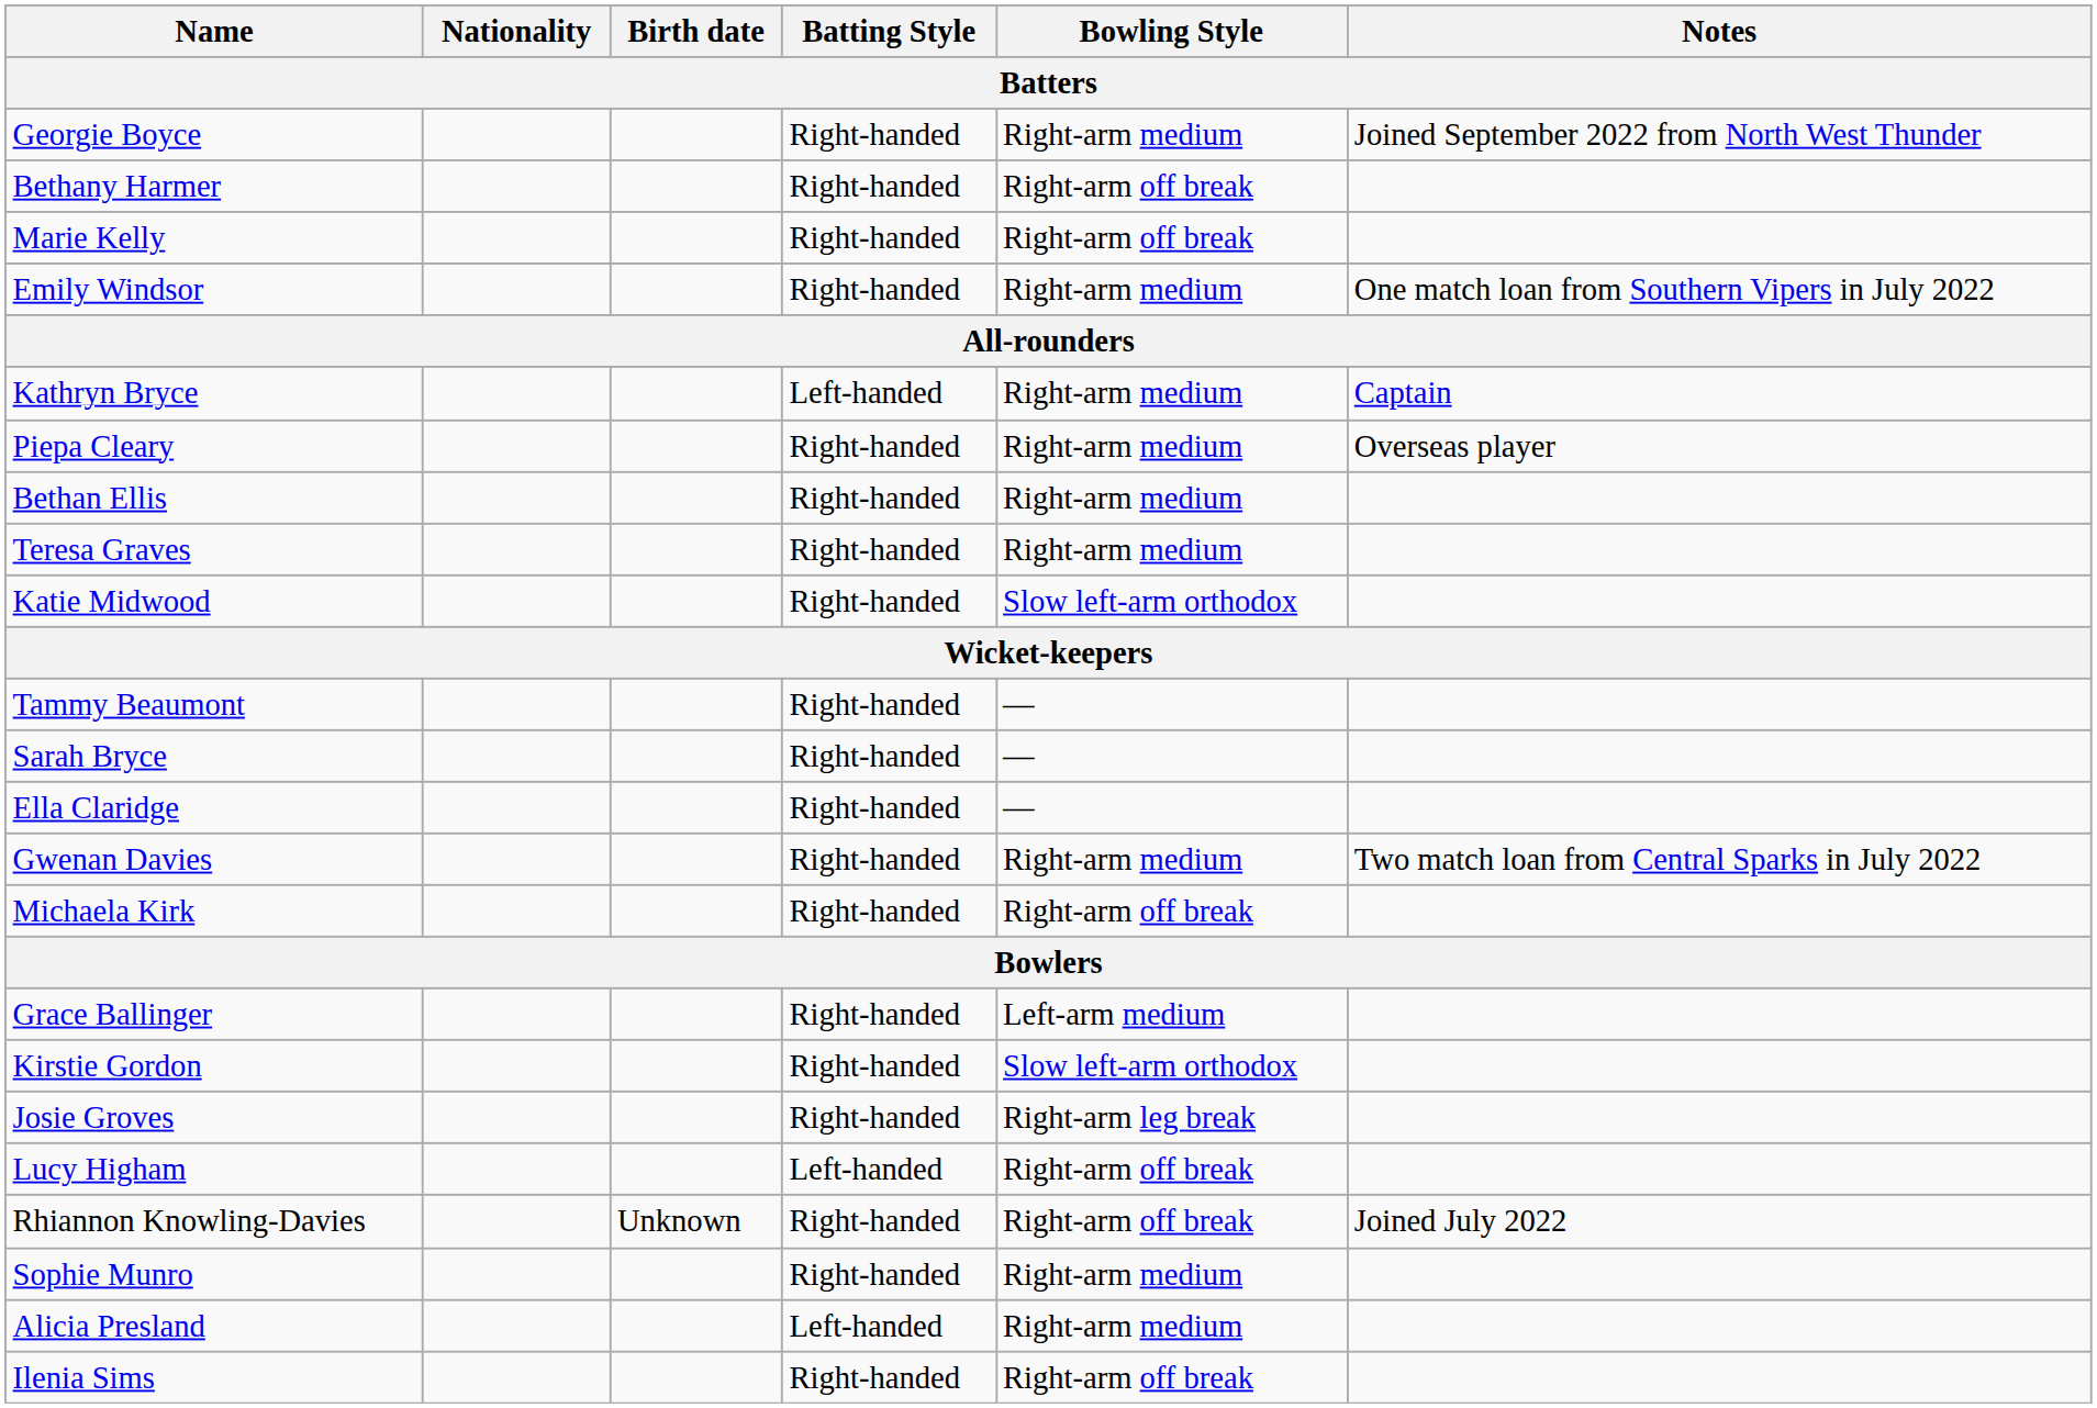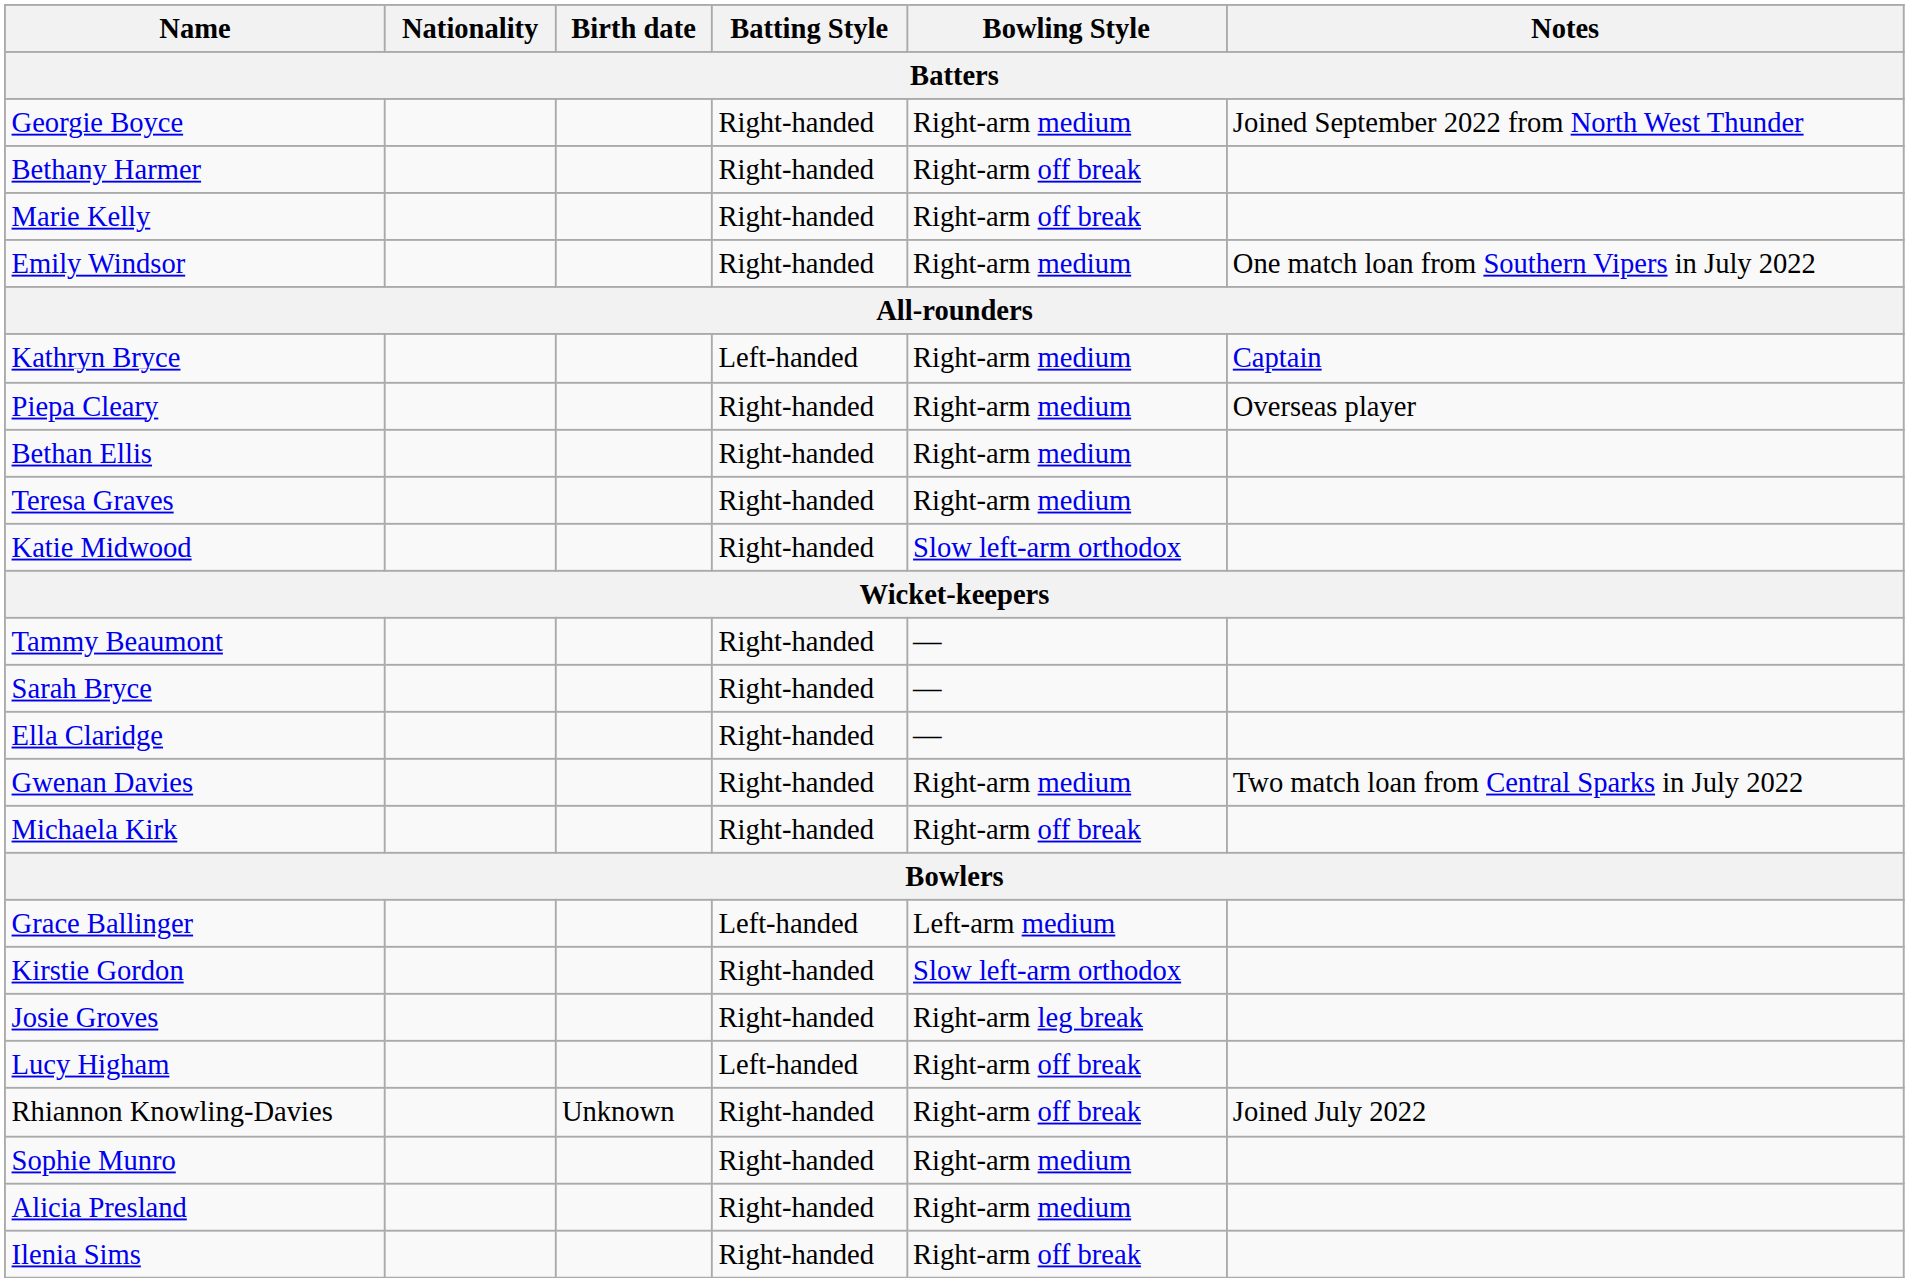 <table class="wikitable"  style="font-size:95%; width:80%;">
 <tr>
 <th>Name</th>
 <th>Nationality</th>
 <th>Birth date</th>
 <th>Batting Style</th>
 <th>Bowling Style</th>
 <th>Notes</th>
 </tr>
 <tr>
 <th colspan="7">Batters</th>
 </tr>
 <tr>
 <td><a href='#'>Georgie Boyce</a></td>
 <td></td>
 <td></td>
 <td>Right-handed</td>
 <td>Right-arm <a href='#'>medium</a></td>
 <td>Joined September 2022 from <a href='#'>North West Thunder</a></td>
 </tr>
 <tr>
 <td><a href='#'>Bethany Harmer</a></td>
 <td></td>
 <td></td>
 <td>Right-handed</td>
 <td>Right-arm <a href='#'>off break</a></td>
 <td></td>
 </tr>
 <tr>
 <td><a href='#'>Marie Kelly</a></td>
 <td></td>
 <td></td>
 <td>Right-handed</td>
 <td>Right-arm <a href='#'>off break</a></td>
 <td></td>
 </tr>
 <tr>
 <td><a href='#'>Emily Windsor</a></td>
 <td></td>
 <td></td>
 <td>Right-handed</td>
 <td>Right-arm <a href='#'>medium</a></td>
 <td>One match loan from <a href='#'>Southern Vipers</a> in July 2022</td>
 </tr>
 <tr>
 <th colspan="7">All-rounders</th>
 </tr>
 <tr>
 <td><a href='#'>Kathryn Bryce</a></td>
 <td></td>
 <td></td>
 <td>Left-handed</td>
 <td>Right-arm <a href='#'>medium</a></td>
 <td><a href='#'>Captain</a></td>
 </tr>
 <tr>
 <td><a href='#'>Piepa Cleary</a></td>
 <td></td>
 <td></td>
 <td>Right-handed</td>
 <td>Right-arm <a href='#'>medium</a></td>
 <td>Overseas player</td>
 </tr>
 <tr>
 <td><a href='#'>Bethan Ellis</a></td>
 <td></td>
 <td></td>
 <td>Right-handed</td>
 <td>Right-arm <a href='#'>medium</a></td>
 <td></td>
 </tr>
 <tr>
 <td><a href='#'>Teresa Graves</a></td>
 <td></td>
 <td></td>
 <td>Right-handed</td>
 <td>Right-arm <a href='#'>medium</a></td>
 <td></td>
 </tr>
 <tr>
 <td><a href='#'>Katie Midwood</a></td>
 <td></td>
 <td></td>
 <td>Right-handed</td>
 <td><a href='#'>Slow left-arm orthodox</a></td>
 <td></td>
 </tr>
 <tr>
 <th colspan="7">Wicket-keepers</th>
 </tr>
 <tr>
 <td><a href='#'>Tammy Beaumont</a></td>
 <td></td>
 <td></td>
 <td>Right-handed</td>
 <td>—</td>
 <td></td>
 </tr>
 <tr>
 <td><a href='#'>Sarah Bryce</a></td>
 <td></td>
 <td></td>
 <td>Right-handed</td>
 <td>—</td>
 <td></td>
 </tr>
 <tr>
 <td><a href='#'>Ella Claridge</a></td>
 <td></td>
 <td></td>
 <td>Right-handed</td>
 <td>—</td>
 <td></td>
 </tr>
 <tr>
 <td><a href='#'>Gwenan Davies</a></td>
 <td></td>
 <td></td>
 <td>Right-handed</td>
 <td>Right-arm <a href='#'>medium</a></td>
 <td>Two match loan from <a href='#'>Central Sparks</a> in July 2022</td>
 </tr>
 <tr>
 <td><a href='#'>Michaela Kirk</a></td>
 <td></td>
 <td></td>
 <td>Right-handed</td>
 <td>Right-arm <a href='#'>off break</a></td>
 <td></td>
 </tr>
 <tr>
 <th colspan="7">Bowlers</th>
 </tr>
 <tr>
 <td><a href='#'>Grace Ballinger</a></td>
 <td></td>
 <td></td>
-<td>Right-handed</td>
+<td>Left-handed</td>
 <td>Left-arm <a href='#'>medium</a></td>
 <td></td>
 </tr>
 <tr>
 <td><a href='#'>Kirstie Gordon</a></td>
 <td></td>
 <td></td>
 <td>Right-handed</td>
 <td><a href='#'>Slow left-arm orthodox</a></td>
 <td></td>
 </tr>
 <tr>
 <td><a href='#'>Josie Groves</a></td>
 <td></td>
 <td></td>
 <td>Right-handed</td>
 <td>Right-arm <a href='#'>leg break</a></td>
 <td></td>
 </tr>
 <tr>
 <td><a href='#'>Lucy Higham</a></td>
 <td></td>
 <td></td>
 <td>Left-handed</td>
 <td>Right-arm <a href='#'>off break</a></td>
 <td></td>
 </tr>
 <tr>
 <td>Rhiannon Knowling-Davies</td>
 <td></td>
 <td>Unknown</td>
 <td>Right-handed</td>
 <td>Right-arm <a href='#'>off break</a></td>
 <td>Joined July 2022</td>
 </tr>
 <tr>
 <td><a href='#'>Sophie Munro</a></td>
 <td></td>
 <td></td>
 <td>Right-handed</td>
 <td>Right-arm <a href='#'>medium</a></td>
 <td></td>
 </tr>
 <tr>
 <td><a href='#'>Alicia Presland</a></td>
 <td></td>
 <td></td>
-<td>Left-handed</td>
+<td>Right-handed</td>
 <td>Right-arm <a href='#'>medium</a></td>
 <td></td>
 </tr>
 <tr>
 <td><a href='#'>Ilenia Sims</a></td>
 <td></td>
 <td></td>
 <td>Right-handed</td>
 <td>Right-arm <a href='#'>off break</a></td>
 <td></td>
 </tr>
 </table>
